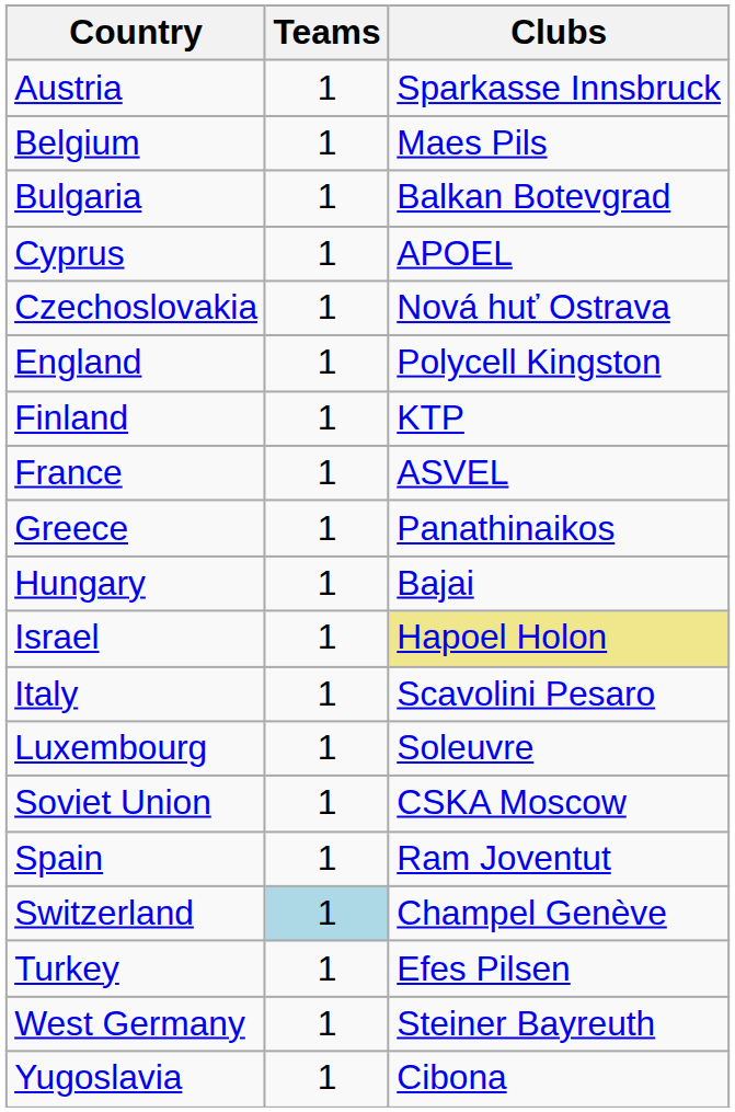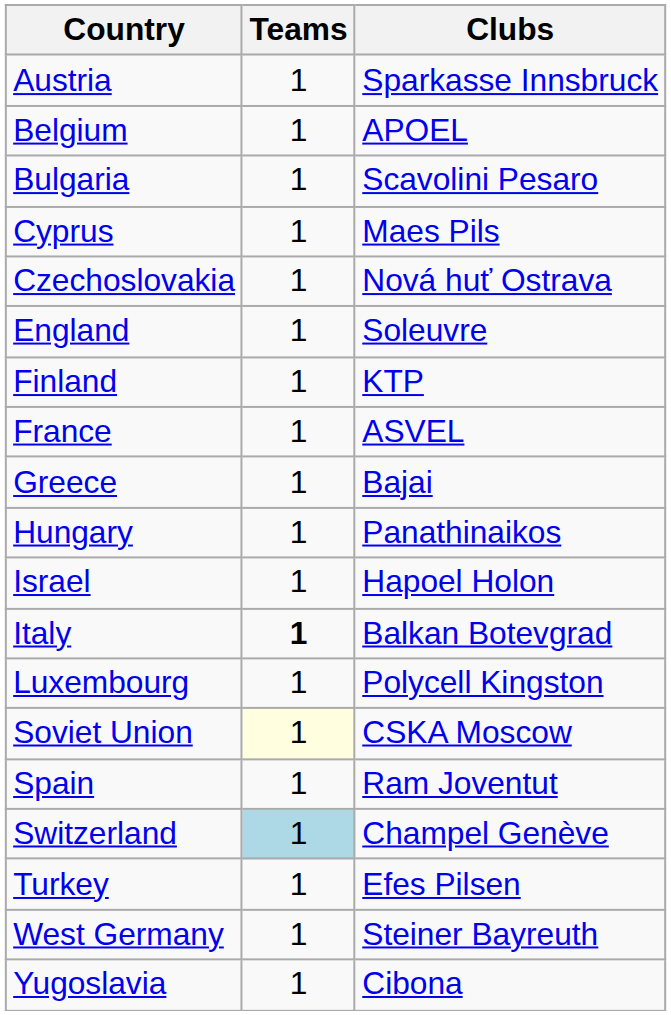 <table class="wikitable" style="margin-left:0.5em;">
 <tr>
 <th>Country</th>
 <th>Teams</th>
 <th colspan=5>Clubs</th>
 </tr>
 <tr>
 <td> <a href='#'>Austria</a></td>
 <td align=center>1</td>
 <td><a href='#'>Sparkasse Innsbruck</a></td>
 </tr>
 <tr>
 <td> <a href='#'>Belgium</a></td>
 <td align=center>1</td>
-<td><a href='#'>Maes Pils</a></td>
+<td><a href='#'>APOEL</a></td>
 </tr>
 <tr>
 <td> <a href='#'>Bulgaria</a></td>
 <td align=center>1</td>
-<td><a href='#'>Balkan Botevgrad</a></td>
+<td><a href='#'>Scavolini Pesaro</a></td>
 </tr>
 <tr>
 <td> <a href='#'>Cyprus</a></td>
 <td align=center>1</td>
-<td><a href='#'>APOEL</a></td>
+<td><a href='#'>Maes Pils</a></td>
 </tr>
 <tr>
 <td> <a href='#'>Czechoslovakia</a></td>
 <td align=center>1</td>
 <td><a href='#'>Nová huť Ostrava</a></td>
 </tr>
 <tr>
 <td> <a href='#'>England</a></td>
 <td align=center>1</td>
-<td><a href='#'>Polycell Kingston</a></td>
+<td><a href='#'>Soleuvre</a></td>
 </tr>
 <tr>
 <td> <a href='#'>Finland</a></td>
 <td align=center>1</td>
 <td><a href='#'>KTP</a></td>
 </tr>
 <tr>
 <td> <a href='#'>France</a></td>
 <td align=center>1</td>
 <td><a href='#'>ASVEL</a></td>
 </tr>
 <tr>
 <td> <a href='#'>Greece</a></td>
 <td align=center>1</td>
-<td><a href='#'>Panathinaikos</a></td>
+<td><a href='#'>Bajai</a></td>
 </tr>
 <tr>
 <td> <a href='#'>Hungary</a></td>
 <td align=center>1</td>
-<td><a href='#'>Bajai</a></td>
+<td><a href='#'>Panathinaikos</a></td>
 </tr>
 <tr>
 <td> <a href='#'>Israel</a></td>
 <td align=center>1</td>
-<td style="background: khaki;"><a href='#'>Hapoel Holon</a></td>
+<td><a href='#'>Hapoel Holon</a></td>
 </tr>
 <tr>
 <td> <a href='#'>Italy</a></td>
-<td align=center>1</td>
-<td><a href='#'>Scavolini Pesaro</a></td>
+<td align=center><strong>1</strong></td>
+<td><a href='#'>Balkan Botevgrad</a></td>
 </tr>
 <tr>
 <td> <a href='#'>Luxembourg</a></td>
 <td align=center>1</td>
-<td><a href='#'>Soleuvre</a></td>
+<td><a href='#'>Polycell Kingston</a></td>
 </tr>
 <tr>
 <td> <a href='#'>Soviet Union</a></td>
-<td align=center>1</td>
+<td align=center style="background: lightyellow;">1</td>
 <td><a href='#'>CSKA Moscow</a></td>
 </tr>
 <tr>
 <td> <a href='#'>Spain</a></td>
 <td align=center>1</td>
 <td><a href='#'>Ram Joventut</a></td>
 </tr>
 <tr>
 <td> <a href='#'>Switzerland</a></td>
 <td align=center style="background: lightblue;">1</td>
 <td><a href='#'>Champel Genève</a></td>
 </tr>
 <tr>
 <td> <a href='#'>Turkey</a></td>
 <td align=center>1</td>
 <td><a href='#'>Efes Pilsen</a></td>
 </tr>
 <tr>
 <td> <a href='#'>West Germany</a></td>
 <td align=center>1</td>
 <td><a href='#'>Steiner Bayreuth</a></td>
 </tr>
 <tr>
 <td> <a href='#'>Yugoslavia</a></td>
 <td align=center>1</td>
 <td><a href='#'>Cibona</a></td>
 </tr>
 </table>
